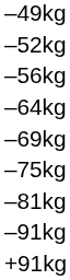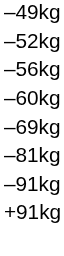 <table>
 <tr>
 <td>–49kg</td>
 <td></td>
 <td></td>
 <td><br></td>
 </tr>
 <tr>
 <td>–52kg</td>
 <td></td>
 <td></td>
 <td><br></td>
 </tr>
 <tr>
 <td>–56kg</td>
 <td></td>
 <td></td>
 <td><br></td>
 </tr>
 <tr>
-<td>–64kg</td>
+<td>–60kg</td>
 <td></td>
 <td></td>
 <td><br></td>
 </tr>
 <tr>
 <td>–69kg</td>
-<td></td>
-<td></td>
-<td><br></td>
-</tr>
-<tr>
-<td>–75kg</td>
 <td></td>
 <td></td>
 <td><br></td>
 </tr>
 <tr>
 <td>–81kg</td>
 <td></td>
 <td></td>
 <td></td>
 </tr>
 <tr>
 <td>–91kg</td>
 <td></td>
 <td></td>
 <td><br></td>
 </tr>
 <tr>
 <td>+91kg</td>
 <td></td>
 <td></td>
 <td><br></td>
 </tr>
 <tr>
 </tr>
 </table>
